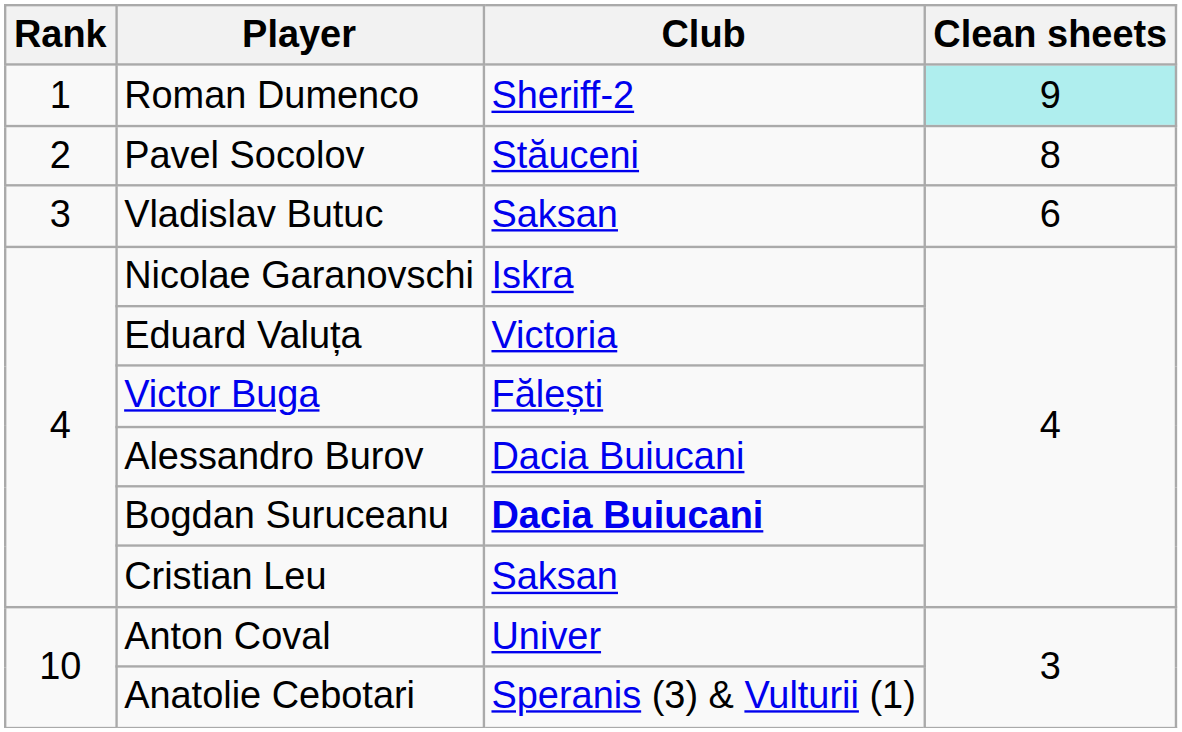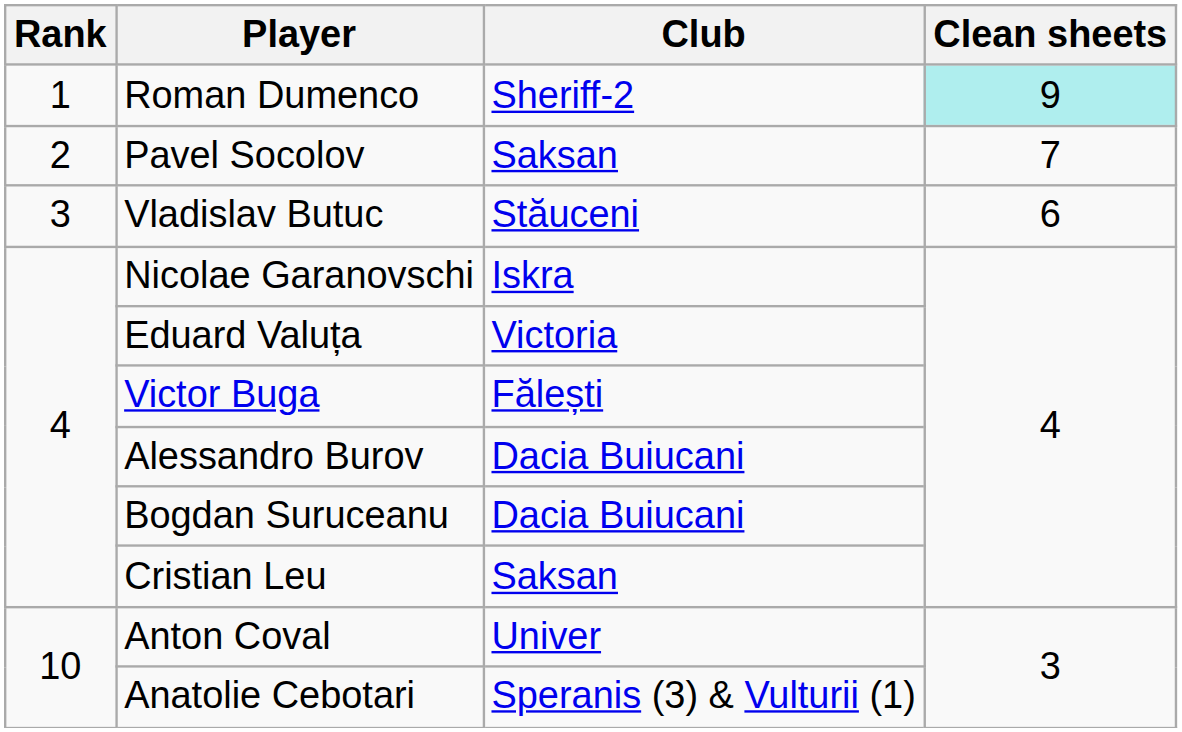 <table class="wikitable" style="text-align:center">
 <tr>
 <th>Rank</th>
 <th>Player</th>
 <th>Club</th>
 <th>Clean sheets</th>
 </tr>
 <tr>
 <td rowspan="1">1</td>
 <td align="left"> Roman Dumenco</td>
 <td align="left"><a href='#'>Sheriff-2</a></td>
 <td rowspan="1" style="background: paleturquoise;">9</td>
 </tr>
 <tr>
 <td rowspan="1">2</td>
 <td align="left"> Pavel Socolov</td>
-<td align="left"><a href='#'>Stăuceni</a></td>
-<td rowspan="1">8</td>
+<td align="left"><a href='#'>Saksan</a></td>
+<td rowspan="1">7</td>
 </tr>
 <tr>
 <td rowspan="1">3</td>
 <td align="left"> Vladislav Butuc</td>
-<td align="left"><a href='#'>Saksan</a></td>
+<td align="left"><a href='#'>Stăuceni</a></td>
 <td rowspan="1">6</td>
 </tr>
 <tr>
 <td rowspan="6">4</td>
 <td align="left"> Nicolae Garanovschi</td>
 <td align="left"><a href='#'>Iskra</a></td>
 <td rowspan="6">4</td>
 </tr>
 <tr>
 <td align="left"> Eduard Valuța</td>
 <td align="left"><a href='#'>Victoria</a></td>
 </tr>
 <tr>
 <td align="left"> <a href='#'>Victor Buga</a></td>
 <td align="left"><a href='#'>Fălești</a></td>
 </tr>
 <tr>
 <td align="left"> Alessandro Burov</td>
 <td align="left"><a href='#'>Dacia Buiucani</a></td>
 </tr>
 <tr>
 <td align="left"> Bogdan Suruceanu</td>
-<td align="left"><strong><a href='#'>Dacia Buiucani</a></strong></td>
+<td align="left"><a href='#'>Dacia Buiucani</a></td>
 </tr>
 <tr>
 <td align="left"> Cristian Leu</td>
 <td align="left"><a href='#'>Saksan</a></td>
 </tr>
 <tr>
 <td rowspan="2">10</td>
 <td align="left"> Anton Coval</td>
 <td align="left"><a href='#'>Univer</a></td>
 <td rowspan="2">3</td>
 </tr>
 <tr>
 <td align="left"> Anatolie Cebotari</td>
 <td><a href='#'>Speranis</a> (3) & <a href='#'>Vulturii</a> (1)</td>
 </tr>
 </table>
